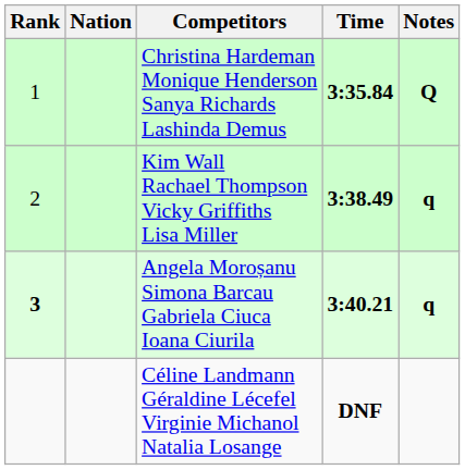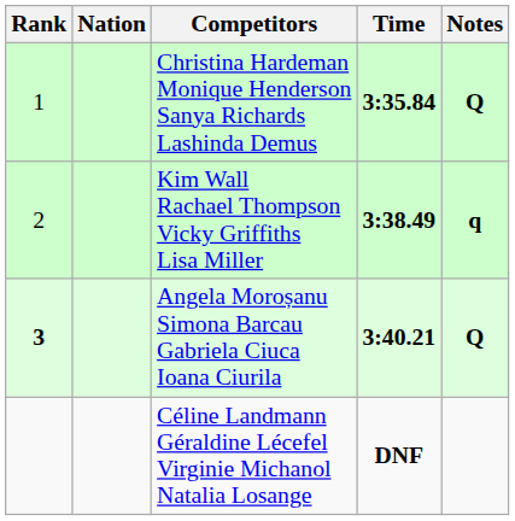 <table class="wikitable sortable" style="text-align:center">
 <tr>
 <th>Rank</th>
 <th>Nation</th>
 <th>Competitors</th>
 <th>Time</th>
 <th>Notes</th>
 </tr>
 <tr bgcolor=ccffcc>
 <td>1</td>
 <td align=left></td>
 <td align=left><a href='#'>Christina Hardeman</a><br><a href='#'>Monique Henderson</a><br><a href='#'>Sanya Richards</a><br><a href='#'>Lashinda Demus</a></td>
 <td><strong>3:35.84</strong></td>
 <td><strong>Q</strong></td>
 </tr>
 <tr bgcolor=ccffcc>
 <td>2</td>
 <td align=left></td>
 <td align=left><a href='#'>Kim Wall</a><br><a href='#'>Rachael Thompson</a><br><a href='#'>Vicky Griffiths</a><br><a href='#'>Lisa Miller</a></td>
 <td><strong>3:38.49</strong></td>
 <td><strong>q</strong></td>
 </tr>
 <tr bgcolor=ddffdd>
 <td><strong>3</strong></td>
 <td align=left></td>
 <td align=left><a href='#'>Angela Moroșanu</a><br><a href='#'>Simona Barcau</a><br><a href='#'>Gabriela Ciuca</a><br><a href='#'>Ioana Ciurila</a></td>
 <td><strong>3:40.21</strong></td>
-<td><strong>q</strong></td>
+<td><strong>Q</strong></td>
 </tr>
 <tr>
 <td></td>
 <td align=left></td>
 <td align=left><a href='#'>Céline Landmann</a><br><a href='#'>Géraldine Lécefel</a><br><a href='#'>Virginie Michanol</a><br><a href='#'>Natalia Losange</a></td>
 <td><strong>DNF</strong></td>
 <td></td>
 </tr>
 </table>
